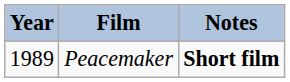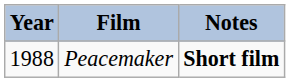 <table class="wikitable" style="font-size:95%;">
 <tr>
 <th style="background:#B0C4DE;">Year</th>
 <th style="background:#B0C4DE;">Film</th>
 <th style="background:#B0C4DE;">Notes</th>
 </tr>
 <tr>
-<td>1989</td>
+<td>1988</td>
 <td><em>Peacemaker</em></td>
 <td><strong>Short film</strong></td>
 </tr>
 </table>
